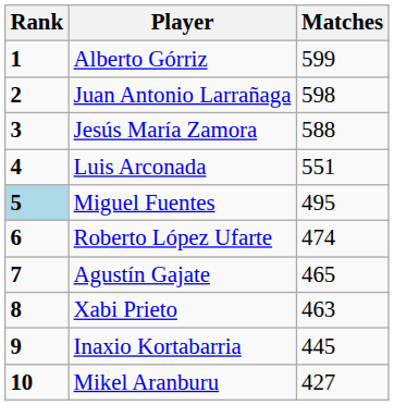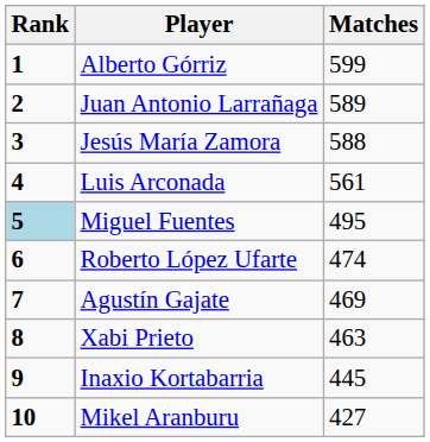 <table class="wikitable">
 <tr>
 <th>Rank</th>
 <th>Player</th>
 <th>Matches</th>
 </tr>
 <tr>
 <td><strong>1</strong></td>
 <td> <a href='#'>Alberto Górriz</a></td>
 <td>599</td>
 </tr>
 <tr>
 <td><strong>2</strong></td>
 <td> <a href='#'>Juan Antonio Larrañaga</a></td>
-<td>598</td>
+<td>589</td>
 </tr>
 <tr>
 <td><strong>3</strong></td>
 <td> <a href='#'>Jesús María Zamora</a></td>
 <td>588</td>
 </tr>
 <tr>
 <td><strong>4</strong></td>
 <td> <a href='#'>Luis Arconada</a></td>
-<td>551</td>
+<td>561</td>
 </tr>
 <tr>
 <td style="background: lightblue;"><strong>5</strong></td>
 <td> <a href='#'>Miguel Fuentes</a></td>
 <td>495</td>
 </tr>
 <tr>
 <td><strong>6</strong></td>
 <td> <a href='#'>Roberto López Ufarte</a></td>
 <td>474</td>
 </tr>
 <tr>
 <td><strong>7</strong></td>
 <td> <a href='#'>Agustín Gajate</a></td>
-<td>465</td>
+<td>469</td>
 </tr>
 <tr>
 <td><strong>8</strong></td>
 <td> <a href='#'>Xabi Prieto</a></td>
 <td>463</td>
 </tr>
 <tr>
 <td><strong>9</strong></td>
 <td> <a href='#'>Inaxio Kortabarria</a></td>
 <td>445</td>
 </tr>
 <tr>
 <td><strong>10</strong></td>
 <td> <a href='#'>Mikel Aranburu</a></td>
 <td>427</td>
 </tr>
 </table>
